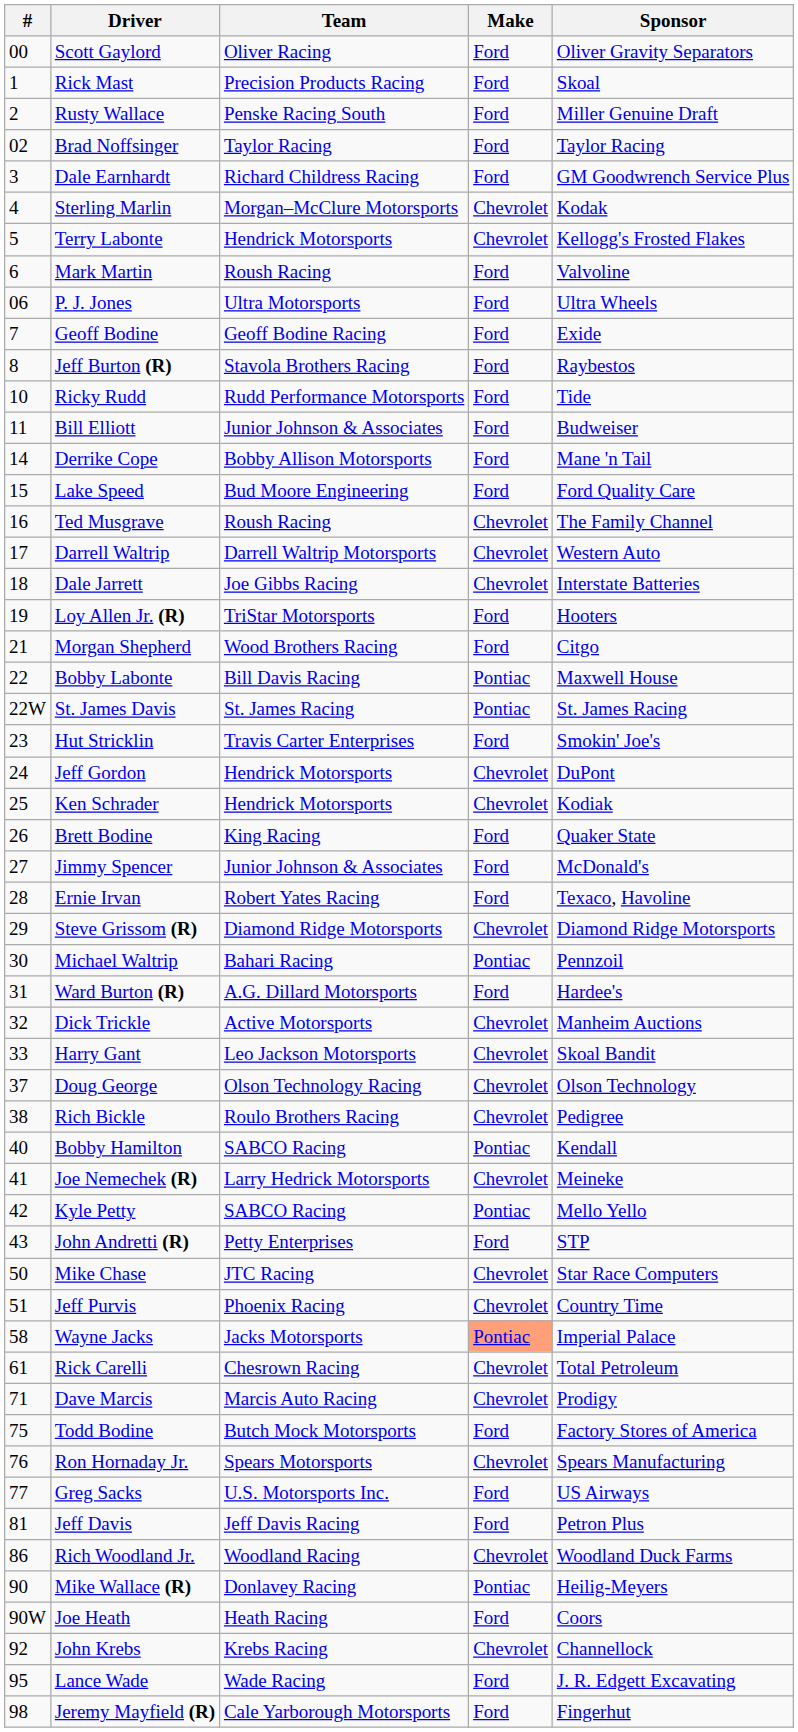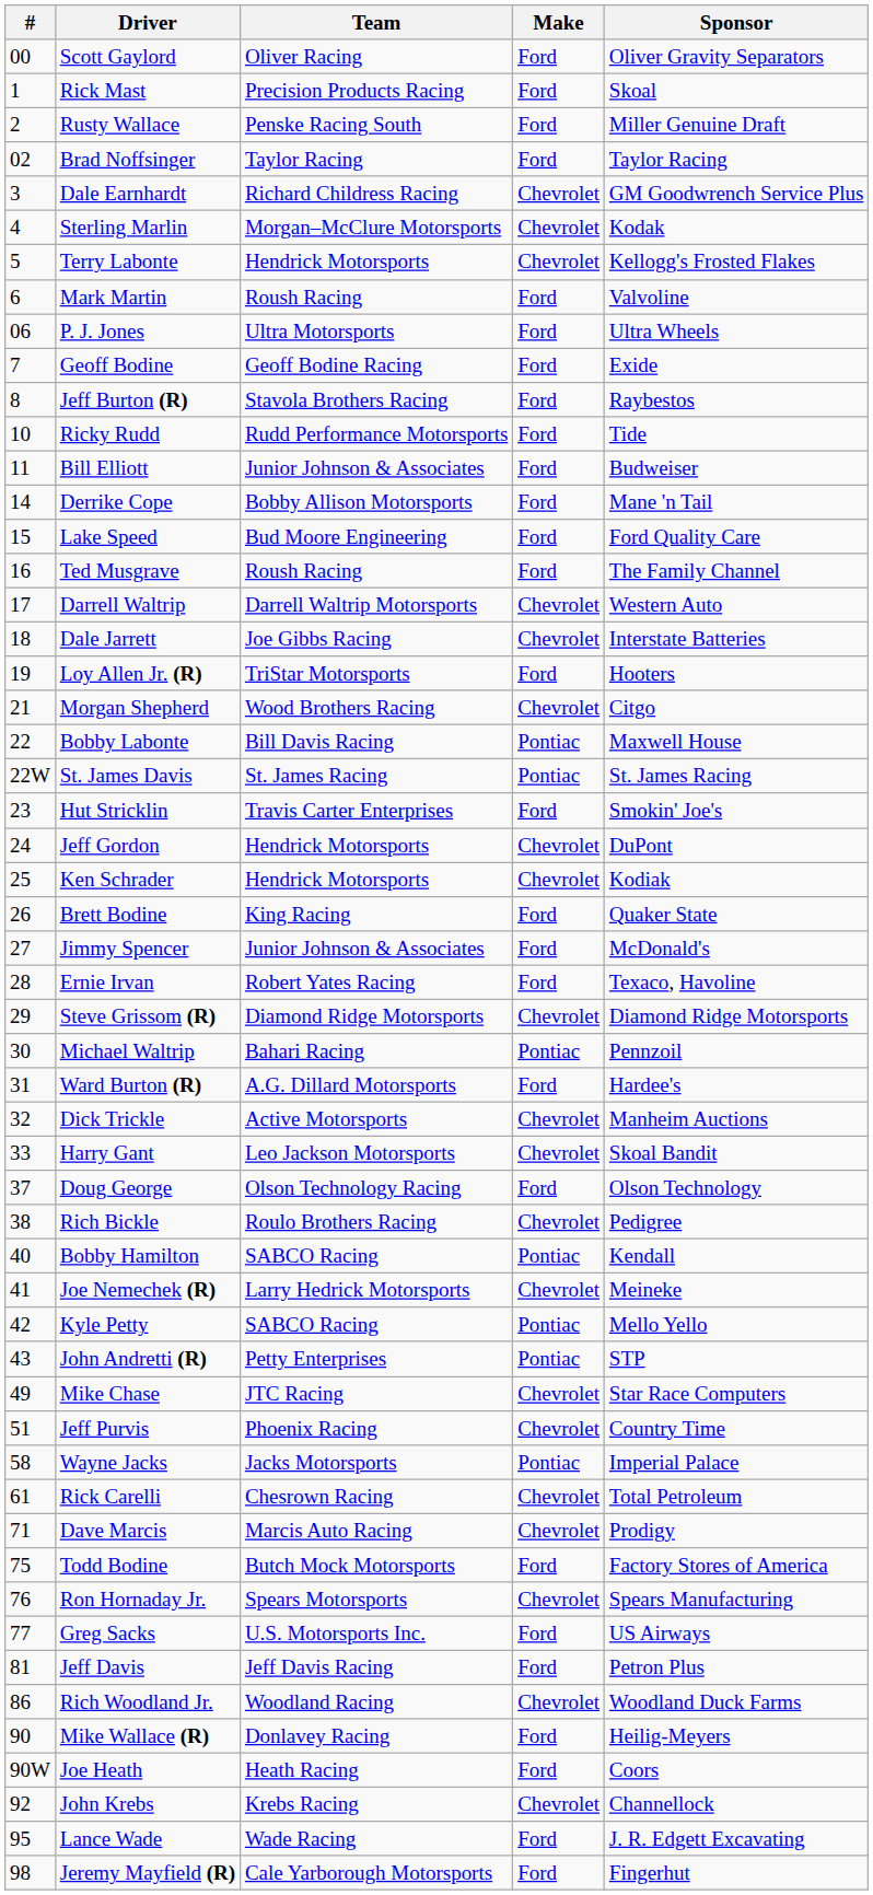 <table class="wikitable" style="font-size:95%">
 <tr>
 <th>#</th>
 <th>Driver</th>
 <th>Team</th>
 <th>Make</th>
 <th>Sponsor</th>
 </tr>
 <tr>
 <td>00</td>
 <td><a href='#'>Scott Gaylord</a></td>
 <td><a href='#'>Oliver Racing</a></td>
 <td><a href='#'>Ford</a></td>
 <td><a href='#'>Oliver Gravity Separators</a></td>
 </tr>
 <tr>
 <td>1</td>
 <td><a href='#'>Rick Mast</a></td>
 <td><a href='#'>Precision Products Racing</a></td>
 <td><a href='#'>Ford</a></td>
 <td><a href='#'>Skoal</a></td>
 </tr>
 <tr>
 <td>2</td>
 <td><a href='#'>Rusty Wallace</a></td>
 <td><a href='#'>Penske Racing South</a></td>
 <td><a href='#'>Ford</a></td>
 <td><a href='#'>Miller Genuine Draft</a></td>
 </tr>
 <tr>
 <td>02</td>
 <td><a href='#'>Brad Noffsinger</a></td>
 <td><a href='#'>Taylor Racing</a></td>
 <td><a href='#'>Ford</a></td>
 <td><a href='#'>Taylor Racing</a></td>
 </tr>
 <tr>
 <td>3</td>
 <td><a href='#'>Dale Earnhardt</a></td>
 <td><a href='#'>Richard Childress Racing</a></td>
-<td><a href='#'>Ford</a></td>
+<td><a href='#'>Chevrolet</a></td>
 <td><a href='#'>GM Goodwrench Service Plus</a></td>
 </tr>
 <tr>
 <td>4</td>
 <td><a href='#'>Sterling Marlin</a></td>
 <td><a href='#'>Morgan–McClure Motorsports</a></td>
 <td><a href='#'>Chevrolet</a></td>
 <td><a href='#'>Kodak</a></td>
 </tr>
 <tr>
 <td>5</td>
 <td><a href='#'>Terry Labonte</a></td>
 <td><a href='#'>Hendrick Motorsports</a></td>
 <td><a href='#'>Chevrolet</a></td>
 <td><a href='#'>Kellogg's Frosted Flakes</a></td>
 </tr>
 <tr>
 <td>6</td>
 <td><a href='#'>Mark Martin</a></td>
 <td><a href='#'>Roush Racing</a></td>
 <td><a href='#'>Ford</a></td>
 <td><a href='#'>Valvoline</a></td>
 </tr>
 <tr>
 <td>06</td>
 <td><a href='#'>P. J. Jones</a></td>
 <td><a href='#'>Ultra Motorsports</a></td>
 <td><a href='#'>Ford</a></td>
 <td><a href='#'>Ultra Wheels</a></td>
 </tr>
 <tr>
 <td>7</td>
 <td><a href='#'>Geoff Bodine</a></td>
 <td><a href='#'>Geoff Bodine Racing</a></td>
 <td><a href='#'>Ford</a></td>
 <td><a href='#'>Exide</a></td>
 </tr>
 <tr>
 <td>8</td>
 <td><a href='#'>Jeff Burton</a> <strong>(R)</strong></td>
 <td><a href='#'>Stavola Brothers Racing</a></td>
 <td><a href='#'>Ford</a></td>
 <td><a href='#'>Raybestos</a></td>
 </tr>
 <tr>
 <td>10</td>
 <td><a href='#'>Ricky Rudd</a></td>
 <td><a href='#'>Rudd Performance Motorsports</a></td>
 <td><a href='#'>Ford</a></td>
 <td><a href='#'>Tide</a></td>
 </tr>
 <tr>
 <td>11</td>
 <td><a href='#'>Bill Elliott</a></td>
 <td><a href='#'>Junior Johnson & Associates</a></td>
 <td><a href='#'>Ford</a></td>
 <td><a href='#'>Budweiser</a></td>
 </tr>
 <tr>
 <td>14</td>
 <td><a href='#'>Derrike Cope</a></td>
 <td><a href='#'>Bobby Allison Motorsports</a></td>
 <td><a href='#'>Ford</a></td>
 <td><a href='#'>Mane 'n Tail</a></td>
 </tr>
 <tr>
 <td>15</td>
 <td><a href='#'>Lake Speed</a></td>
 <td><a href='#'>Bud Moore Engineering</a></td>
 <td><a href='#'>Ford</a></td>
 <td><a href='#'>Ford Quality Care</a></td>
 </tr>
 <tr>
 <td>16</td>
 <td><a href='#'>Ted Musgrave</a></td>
 <td><a href='#'>Roush Racing</a></td>
-<td><a href='#'>Chevrolet</a></td>
+<td><a href='#'>Ford</a></td>
 <td><a href='#'>The Family Channel</a></td>
 </tr>
 <tr>
 <td>17</td>
 <td><a href='#'>Darrell Waltrip</a></td>
 <td><a href='#'>Darrell Waltrip Motorsports</a></td>
 <td><a href='#'>Chevrolet</a></td>
 <td><a href='#'>Western Auto</a></td>
 </tr>
 <tr>
 <td>18</td>
 <td><a href='#'>Dale Jarrett</a></td>
 <td><a href='#'>Joe Gibbs Racing</a></td>
 <td><a href='#'>Chevrolet</a></td>
 <td><a href='#'>Interstate Batteries</a></td>
 </tr>
 <tr>
 <td>19</td>
 <td><a href='#'>Loy Allen Jr.</a> <strong>(R)</strong></td>
 <td><a href='#'>TriStar Motorsports</a></td>
 <td><a href='#'>Ford</a></td>
 <td><a href='#'>Hooters</a></td>
 </tr>
 <tr>
 <td>21</td>
 <td><a href='#'>Morgan Shepherd</a></td>
 <td><a href='#'>Wood Brothers Racing</a></td>
-<td><a href='#'>Ford</a></td>
+<td><a href='#'>Chevrolet</a></td>
 <td><a href='#'>Citgo</a></td>
 </tr>
 <tr>
 <td>22</td>
 <td><a href='#'>Bobby Labonte</a></td>
 <td><a href='#'>Bill Davis Racing</a></td>
 <td><a href='#'>Pontiac</a></td>
 <td><a href='#'>Maxwell House</a></td>
 </tr>
 <tr>
 <td>22W</td>
 <td><a href='#'>St. James Davis</a></td>
 <td><a href='#'>St. James Racing</a></td>
 <td><a href='#'>Pontiac</a></td>
 <td><a href='#'>St. James Racing</a></td>
 </tr>
 <tr>
 <td>23</td>
 <td><a href='#'>Hut Stricklin</a></td>
 <td><a href='#'>Travis Carter Enterprises</a></td>
 <td><a href='#'>Ford</a></td>
 <td><a href='#'>Smokin' Joe's</a></td>
 </tr>
 <tr>
 <td>24</td>
 <td><a href='#'>Jeff Gordon</a></td>
 <td><a href='#'>Hendrick Motorsports</a></td>
 <td><a href='#'>Chevrolet</a></td>
 <td><a href='#'>DuPont</a></td>
 </tr>
 <tr>
 <td>25</td>
 <td><a href='#'>Ken Schrader</a></td>
 <td><a href='#'>Hendrick Motorsports</a></td>
 <td><a href='#'>Chevrolet</a></td>
 <td><a href='#'>Kodiak</a></td>
 </tr>
 <tr>
 <td>26</td>
 <td><a href='#'>Brett Bodine</a></td>
 <td><a href='#'>King Racing</a></td>
 <td><a href='#'>Ford</a></td>
 <td><a href='#'>Quaker State</a></td>
 </tr>
 <tr>
 <td>27</td>
 <td><a href='#'>Jimmy Spencer</a></td>
 <td><a href='#'>Junior Johnson & Associates</a></td>
 <td><a href='#'>Ford</a></td>
 <td><a href='#'>McDonald's</a></td>
 </tr>
 <tr>
 <td>28</td>
 <td><a href='#'>Ernie Irvan</a></td>
 <td><a href='#'>Robert Yates Racing</a></td>
 <td><a href='#'>Ford</a></td>
 <td><a href='#'>Texaco</a>, <a href='#'>Havoline</a></td>
 </tr>
 <tr>
 <td>29</td>
 <td><a href='#'>Steve Grissom</a> <strong>(R)</strong></td>
 <td><a href='#'>Diamond Ridge Motorsports</a></td>
 <td><a href='#'>Chevrolet</a></td>
 <td><a href='#'>Diamond Ridge Motorsports</a></td>
 </tr>
 <tr>
 <td>30</td>
 <td><a href='#'>Michael Waltrip</a></td>
 <td><a href='#'>Bahari Racing</a></td>
 <td><a href='#'>Pontiac</a></td>
 <td><a href='#'>Pennzoil</a></td>
 </tr>
 <tr>
 <td>31</td>
 <td><a href='#'>Ward Burton</a> <strong>(R)</strong></td>
 <td><a href='#'>A.G. Dillard Motorsports</a></td>
 <td><a href='#'>Ford</a></td>
 <td><a href='#'>Hardee's</a></td>
 </tr>
 <tr>
 <td>32</td>
 <td><a href='#'>Dick Trickle</a></td>
 <td><a href='#'>Active Motorsports</a></td>
 <td><a href='#'>Chevrolet</a></td>
 <td><a href='#'>Manheim Auctions</a></td>
 </tr>
 <tr>
 <td>33</td>
 <td><a href='#'>Harry Gant</a></td>
 <td><a href='#'>Leo Jackson Motorsports</a></td>
 <td><a href='#'>Chevrolet</a></td>
 <td><a href='#'>Skoal Bandit</a></td>
 </tr>
 <tr>
 <td>37</td>
 <td><a href='#'>Doug George</a></td>
 <td><a href='#'>Olson Technology Racing</a></td>
-<td><a href='#'>Chevrolet</a></td>
+<td><a href='#'>Ford</a></td>
 <td><a href='#'>Olson Technology</a></td>
 </tr>
 <tr>
 <td>38</td>
 <td><a href='#'>Rich Bickle</a></td>
 <td><a href='#'>Roulo Brothers Racing</a></td>
 <td><a href='#'>Chevrolet</a></td>
 <td><a href='#'>Pedigree</a></td>
 </tr>
 <tr>
 <td>40</td>
 <td><a href='#'>Bobby Hamilton</a></td>
 <td><a href='#'>SABCO Racing</a></td>
 <td><a href='#'>Pontiac</a></td>
 <td><a href='#'>Kendall</a></td>
 </tr>
 <tr>
 <td>41</td>
 <td><a href='#'>Joe Nemechek</a> <strong>(R)</strong></td>
 <td><a href='#'>Larry Hedrick Motorsports</a></td>
 <td><a href='#'>Chevrolet</a></td>
 <td><a href='#'>Meineke</a></td>
 </tr>
 <tr>
 <td>42</td>
 <td><a href='#'>Kyle Petty</a></td>
 <td><a href='#'>SABCO Racing</a></td>
 <td><a href='#'>Pontiac</a></td>
 <td><a href='#'>Mello Yello</a></td>
 </tr>
 <tr>
 <td>43</td>
 <td><a href='#'>John Andretti</a> <strong>(R)</strong></td>
 <td><a href='#'>Petty Enterprises</a></td>
-<td><a href='#'>Ford</a></td>
+<td><a href='#'>Pontiac</a></td>
 <td><a href='#'>STP</a></td>
 </tr>
 <tr>
-<td>50</td>
+<td>49</td>
 <td><a href='#'>Mike Chase</a></td>
 <td><a href='#'>JTC Racing</a></td>
 <td><a href='#'>Chevrolet</a></td>
 <td><a href='#'>Star Race Computers</a></td>
 </tr>
 <tr>
 <td>51</td>
 <td><a href='#'>Jeff Purvis</a></td>
 <td><a href='#'>Phoenix Racing</a></td>
 <td><a href='#'>Chevrolet</a></td>
 <td><a href='#'>Country Time</a></td>
 </tr>
 <tr>
 <td>58</td>
 <td><a href='#'>Wayne Jacks</a></td>
 <td><a href='#'>Jacks Motorsports</a></td>
-<td style="background: lightsalmon;"><a href='#'>Pontiac</a></td>
+<td><a href='#'>Pontiac</a></td>
 <td><a href='#'>Imperial Palace</a></td>
 </tr>
 <tr>
 <td>61</td>
 <td><a href='#'>Rick Carelli</a></td>
 <td><a href='#'>Chesrown Racing</a></td>
 <td><a href='#'>Chevrolet</a></td>
 <td><a href='#'>Total Petroleum</a></td>
 </tr>
 <tr>
 <td>71</td>
 <td><a href='#'>Dave Marcis</a></td>
 <td><a href='#'>Marcis Auto Racing</a></td>
 <td><a href='#'>Chevrolet</a></td>
 <td><a href='#'>Prodigy</a></td>
 </tr>
 <tr>
 <td>75</td>
 <td><a href='#'>Todd Bodine</a></td>
 <td><a href='#'>Butch Mock Motorsports</a></td>
 <td><a href='#'>Ford</a></td>
 <td><a href='#'>Factory Stores of America</a></td>
 </tr>
 <tr>
 <td>76</td>
 <td><a href='#'>Ron Hornaday Jr.</a></td>
 <td><a href='#'>Spears Motorsports</a></td>
 <td><a href='#'>Chevrolet</a></td>
 <td><a href='#'>Spears Manufacturing</a></td>
 </tr>
 <tr>
 <td>77</td>
 <td><a href='#'>Greg Sacks</a></td>
 <td><a href='#'>U.S. Motorsports Inc.</a></td>
 <td><a href='#'>Ford</a></td>
 <td><a href='#'>US Airways</a></td>
 </tr>
 <tr>
 <td>81</td>
 <td><a href='#'>Jeff Davis</a></td>
 <td><a href='#'>Jeff Davis Racing</a></td>
 <td><a href='#'>Ford</a></td>
 <td><a href='#'>Petron Plus</a></td>
 </tr>
 <tr>
 <td>86</td>
 <td><a href='#'>Rich Woodland Jr.</a></td>
 <td><a href='#'>Woodland Racing</a></td>
 <td><a href='#'>Chevrolet</a></td>
 <td><a href='#'>Woodland Duck Farms</a></td>
 </tr>
 <tr>
 <td>90</td>
 <td><a href='#'>Mike Wallace</a> <strong>(R)</strong></td>
 <td><a href='#'>Donlavey Racing</a></td>
-<td><a href='#'>Pontiac</a></td>
+<td><a href='#'>Ford</a></td>
 <td><a href='#'>Heilig-Meyers</a></td>
 </tr>
 <tr>
 <td>90W</td>
 <td><a href='#'>Joe Heath</a></td>
 <td><a href='#'>Heath Racing</a></td>
 <td><a href='#'>Ford</a></td>
 <td><a href='#'>Coors</a></td>
 </tr>
 <tr>
 <td>92</td>
 <td><a href='#'>John Krebs</a></td>
 <td><a href='#'>Krebs Racing</a></td>
 <td><a href='#'>Chevrolet</a></td>
 <td><a href='#'>Channellock</a></td>
 </tr>
 <tr>
 <td>95</td>
 <td><a href='#'>Lance Wade</a></td>
 <td><a href='#'>Wade Racing</a></td>
 <td><a href='#'>Ford</a></td>
 <td><a href='#'>J. R. Edgett Excavating</a></td>
 </tr>
 <tr>
 <td>98</td>
 <td><a href='#'>Jeremy Mayfield</a> <strong>(R)</strong></td>
 <td><a href='#'>Cale Yarborough Motorsports</a></td>
 <td><a href='#'>Ford</a></td>
 <td><a href='#'>Fingerhut</a></td>
 </tr>
 </table>
